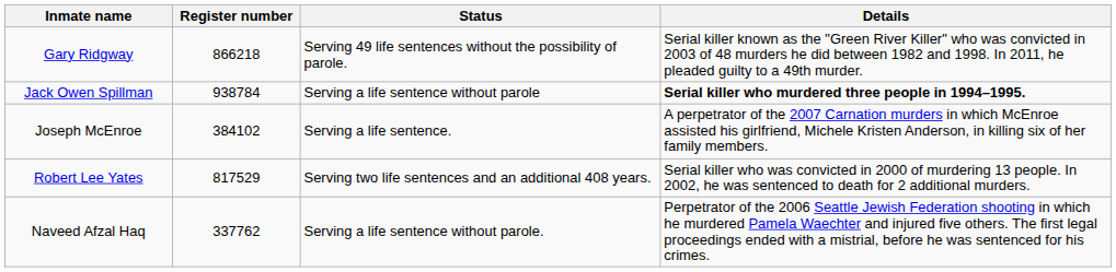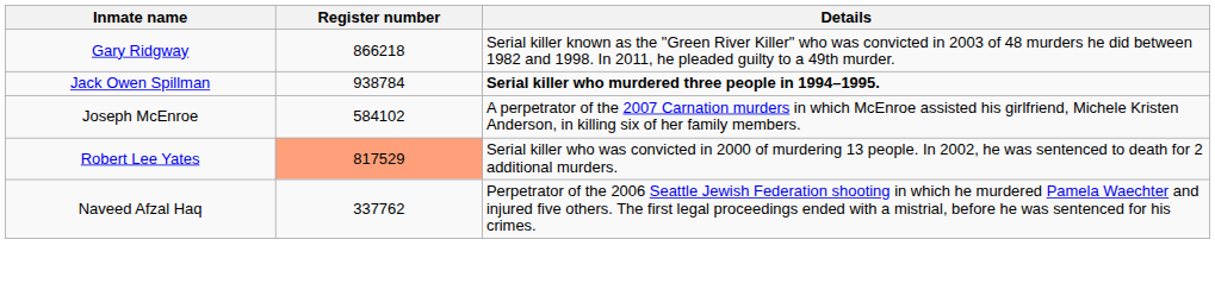 <table class="wikitable sortable">
 <tr>
 <th width=13%>Inmate name</th>
 <th width=10%>Register number</th>
-<th width=28%>Status</th>
 <th width=35%>Details</th>
 </tr>
 <tr>
 <td style="text-align:center;"><a href='#'>Gary Ridgway</a></td>
 <td style="text-align:center;">866218</td>
-<td>Serving 49 life sentences without the possibility of parole.</td>
 <td>Serial killer known as the "Green River Killer" who was convicted in 2003 of 48 murders he did between 1982 and 1998. In 2011, he pleaded guilty to a 49th murder.</td>
 </tr>
 <tr>
 <td style="text-align:center;"><a href='#'>Jack Owen Spillman</a></td>
 <td style="text-align:center;">938784</td>
-<td>Serving a life sentence without parole</td>
 <td><strong>Serial killer who murdered three people in 1994–1995.</strong></td>
 </tr>
 <tr>
 <td style="text-align:center;">Joseph McEnroe</td>
-<td style="text-align:center;">384102</td>
-<td>Serving a life sentence.</td>
+<td style="text-align:center;">584102</td>
 <td>A perpetrator of the <a href='#'>2007 Carnation murders</a> in which McEnroe assisted his girlfriend, Michele Kristen Anderson, in killing six of her family members.</td>
 </tr>
 <tr>
 <td style="text-align:center;"><a href='#'>Robert Lee Yates</a></td>
-<td style="text-align:center;">817529</td>
-<td>Serving two life sentences and an additional 408 years.</td>
+<td style="background: lightsalmon; text-align:center;">817529</td>
 <td>Serial killer who was convicted in 2000 of murdering 13 people. In 2002, he was sentenced to death for 2 additional murders.</td>
 </tr>
 <tr>
 <td style="text-align:center;">Naveed Afzal Haq</td>
 <td style="text-align:center;">337762</td>
-<td>Serving a life sentence without parole.</td>
 <td>Perpetrator of the 2006 <a href='#'>Seattle Jewish Federation shooting</a> in which he murdered <a href='#'>Pamela Waechter</a> and injured five others. The first legal proceedings ended with a mistrial, before he was sentenced for his crimes.</td>
 </tr>
 </table>
